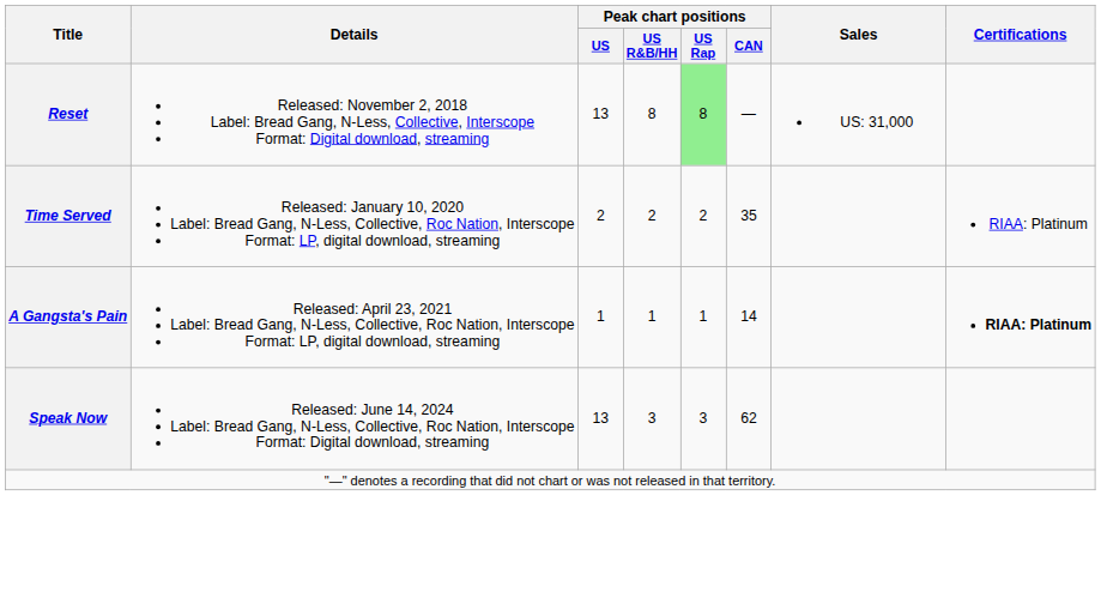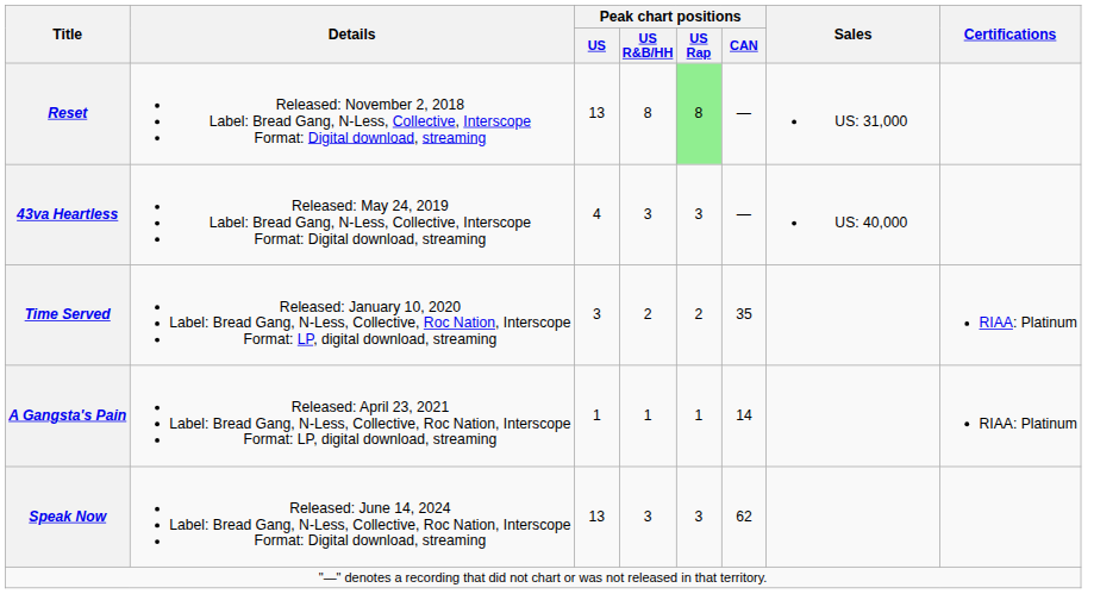 <table class="wikitable plainrowheaders" style="text-align:center">
 <tr>
 <th scope="col" rowspan="2">Title</th>
 <th scope="col" rowspan="2">Details</th>
 <th scope="col" colspan="4">Peak chart positions</th>
 <th scope="col" rowspan="2" style="width:11.5em;">Sales</th>
 <th scope="col" rowspan="2"><a href='#'>Certifications</a></th>
 </tr>
 <tr>
 <th scope="col" style="width:3em;font-size:90%;"><a href='#'>US</a><br></th>
 <th scope="col" style="width:3em;font-size:90%;"><a href='#'>US<br>R&B/HH</a><br></th>
 <th scope="col" style="width:3em;font-size:90%;"><a href='#'>US<br>Rap</a><br></th>
 <th scope="col" style="width:3em;font-size:90%;"><a href='#'>CAN</a><br></th>
 </tr>
 <tr>
 <th scope="row"><em><a href='#'>Reset</a></em></th>
 <td><br><ul><li>Released: November 2, 2018</li><li>Label: Bread Gang, N-Less, <a href='#'>Collective</a>, <a href='#'>Interscope</a></li><li>Format: <a href='#'>Digital download</a>, <a href='#'>streaming</a></li></ul></td>
 <td>13</td>
 <td>8</td>
 <td style="background: lightgreen;">8</td>
 <td>—</td>
 <td><br><ul><li>US: 31,000</li></ul></td>
 <td></td>
 </tr>
 <tr>
+<th scope="row"><em><a href='#'>43va Heartless</a></em></th>
+<td><br><ul><li>Released: May 24, 2019</li><li>Label: Bread Gang, N-Less, Collective, Interscope</li><li>Format: Digital download, streaming</li></ul></td>
+<td>4</td>
+<td>3</td>
+<td>3</td>
+<td>—</td>
+<td><br><ul><li>US: 40,000</li></ul></td>
+<td></td>
+</tr>
+<tr>
 <th scope="row"><em><a href='#'>Time Served</a></em></th>
 <td><br><ul><li>Released: January 10, 2020</li><li>Label: Bread Gang, N-Less, Collective, <a href='#'>Roc Nation</a>, Interscope</li><li>Format: <a href='#'>LP</a>, digital download, streaming</li></ul></td>
-<td>2</td>
+<td>3</td>
 <td>2</td>
 <td>2</td>
 <td>35</td>
 <td></td>
 <td><br><ul><li><a href='#'>RIAA</a>: Platinum</li></ul></td>
 </tr>
 <tr>
 <th scope="row"><em><a href='#'>A Gangsta's Pain</a></em></th>
 <td><br><ul><li>Released: April 23, 2021</li><li>Label: Bread Gang, N-Less, Collective, Roc Nation, Interscope</li><li>Format: LP, digital download, streaming</li></ul></td>
 <td>1</td>
 <td>1</td>
 <td>1</td>
 <td>14</td>
 <td></td>
-<td><strong><br><ul><li>RIAA: Platinum</li></ul></strong></td>
+<td><br><ul><li>RIAA: Platinum</li></ul></td>
 </tr>
 <tr>
 <th scope="row"><em><a href='#'>Speak Now</a></em></th>
 <td><br><ul><li>Released: June 14, 2024</li><li>Label: Bread Gang, N-Less, Collective, Roc Nation, Interscope</li><li>Format: Digital download, streaming</li></ul></td>
 <td>13</td>
 <td>3</td>
 <td>3</td>
 <td>62</td>
 <td></td>
 <td></td>
 </tr>
 <tr>
 <td colspan="8" style="font-size:90%">"—" denotes a recording that did not chart or was not released in that territory.</td>
 </tr>
 </table>
